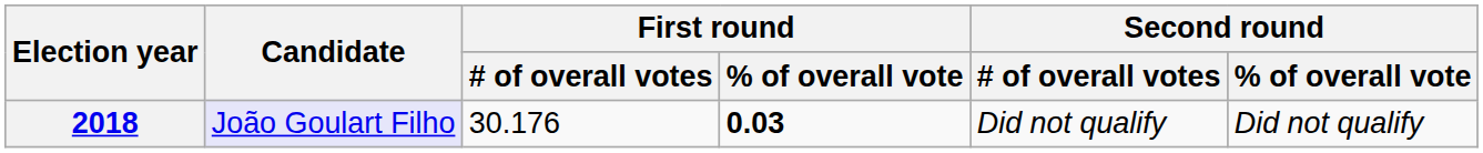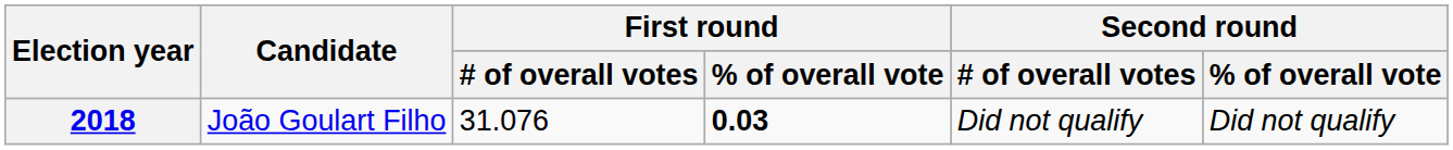 <table class=wikitable>
 <tr>
 <th rowspan=2>Election year</th>
 <th rowspan=2>Candidate</th>
 <th colspan=2>First round</th>
 <th colspan=2>Second round</th>
 </tr>
 <tr>
 <th># of overall votes</th>
 <th>% of overall vote</th>
 <th># of overall votes</th>
 <th>% of overall vote</th>
 </tr>
 <tr>
 <th><a href='#'>2018</a></th>
-<td style="background: lavender;"><a href='#'>João Goulart Filho</a></td>
-<td>30.176</td>
+<td><a href='#'>João Goulart Filho</a></td>
+<td>31.076</td>
 <td><strong>0.03</strong></td>
 <td><em>Did not qualify</em></td>
 <td><em>Did not qualify</em></td>
 </tr>
 </table>
